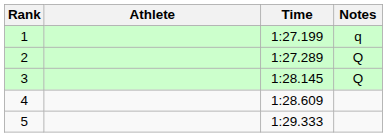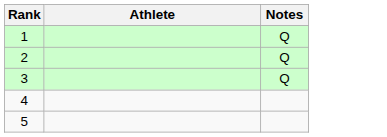 <table class=wikitable style="text-align:center">
 <tr>
 <th width=40>Rank</th>
 <th width=250>Athlete</th>
-<th width=80>Time</th>
 <th width=50>Notes</th>
 </tr>
 <tr bgcolor="ccffcc">
 <td>1</td>
 <td align=left></td>
-<td>1:27.199</td>
-<td>q</td>
+<td>Q</td>
 </tr>
 <tr bgcolor="ccffcc">
 <td>2</td>
 <td align=left></td>
-<td>1:27.289</td>
 <td>Q</td>
 </tr>
 <tr bgcolor="ccffcc">
 <td>3</td>
 <td align=left></td>
-<td>1:28.145</td>
 <td>Q</td>
 </tr>
 <tr>
 <td>4</td>
 <td align=left></td>
-<td>1:28.609</td>
 <td></td>
 </tr>
 <tr>
 <td>5</td>
 <td align=left></td>
-<td>1:29.333</td>
 <td></td>
 </tr>
 </table>
